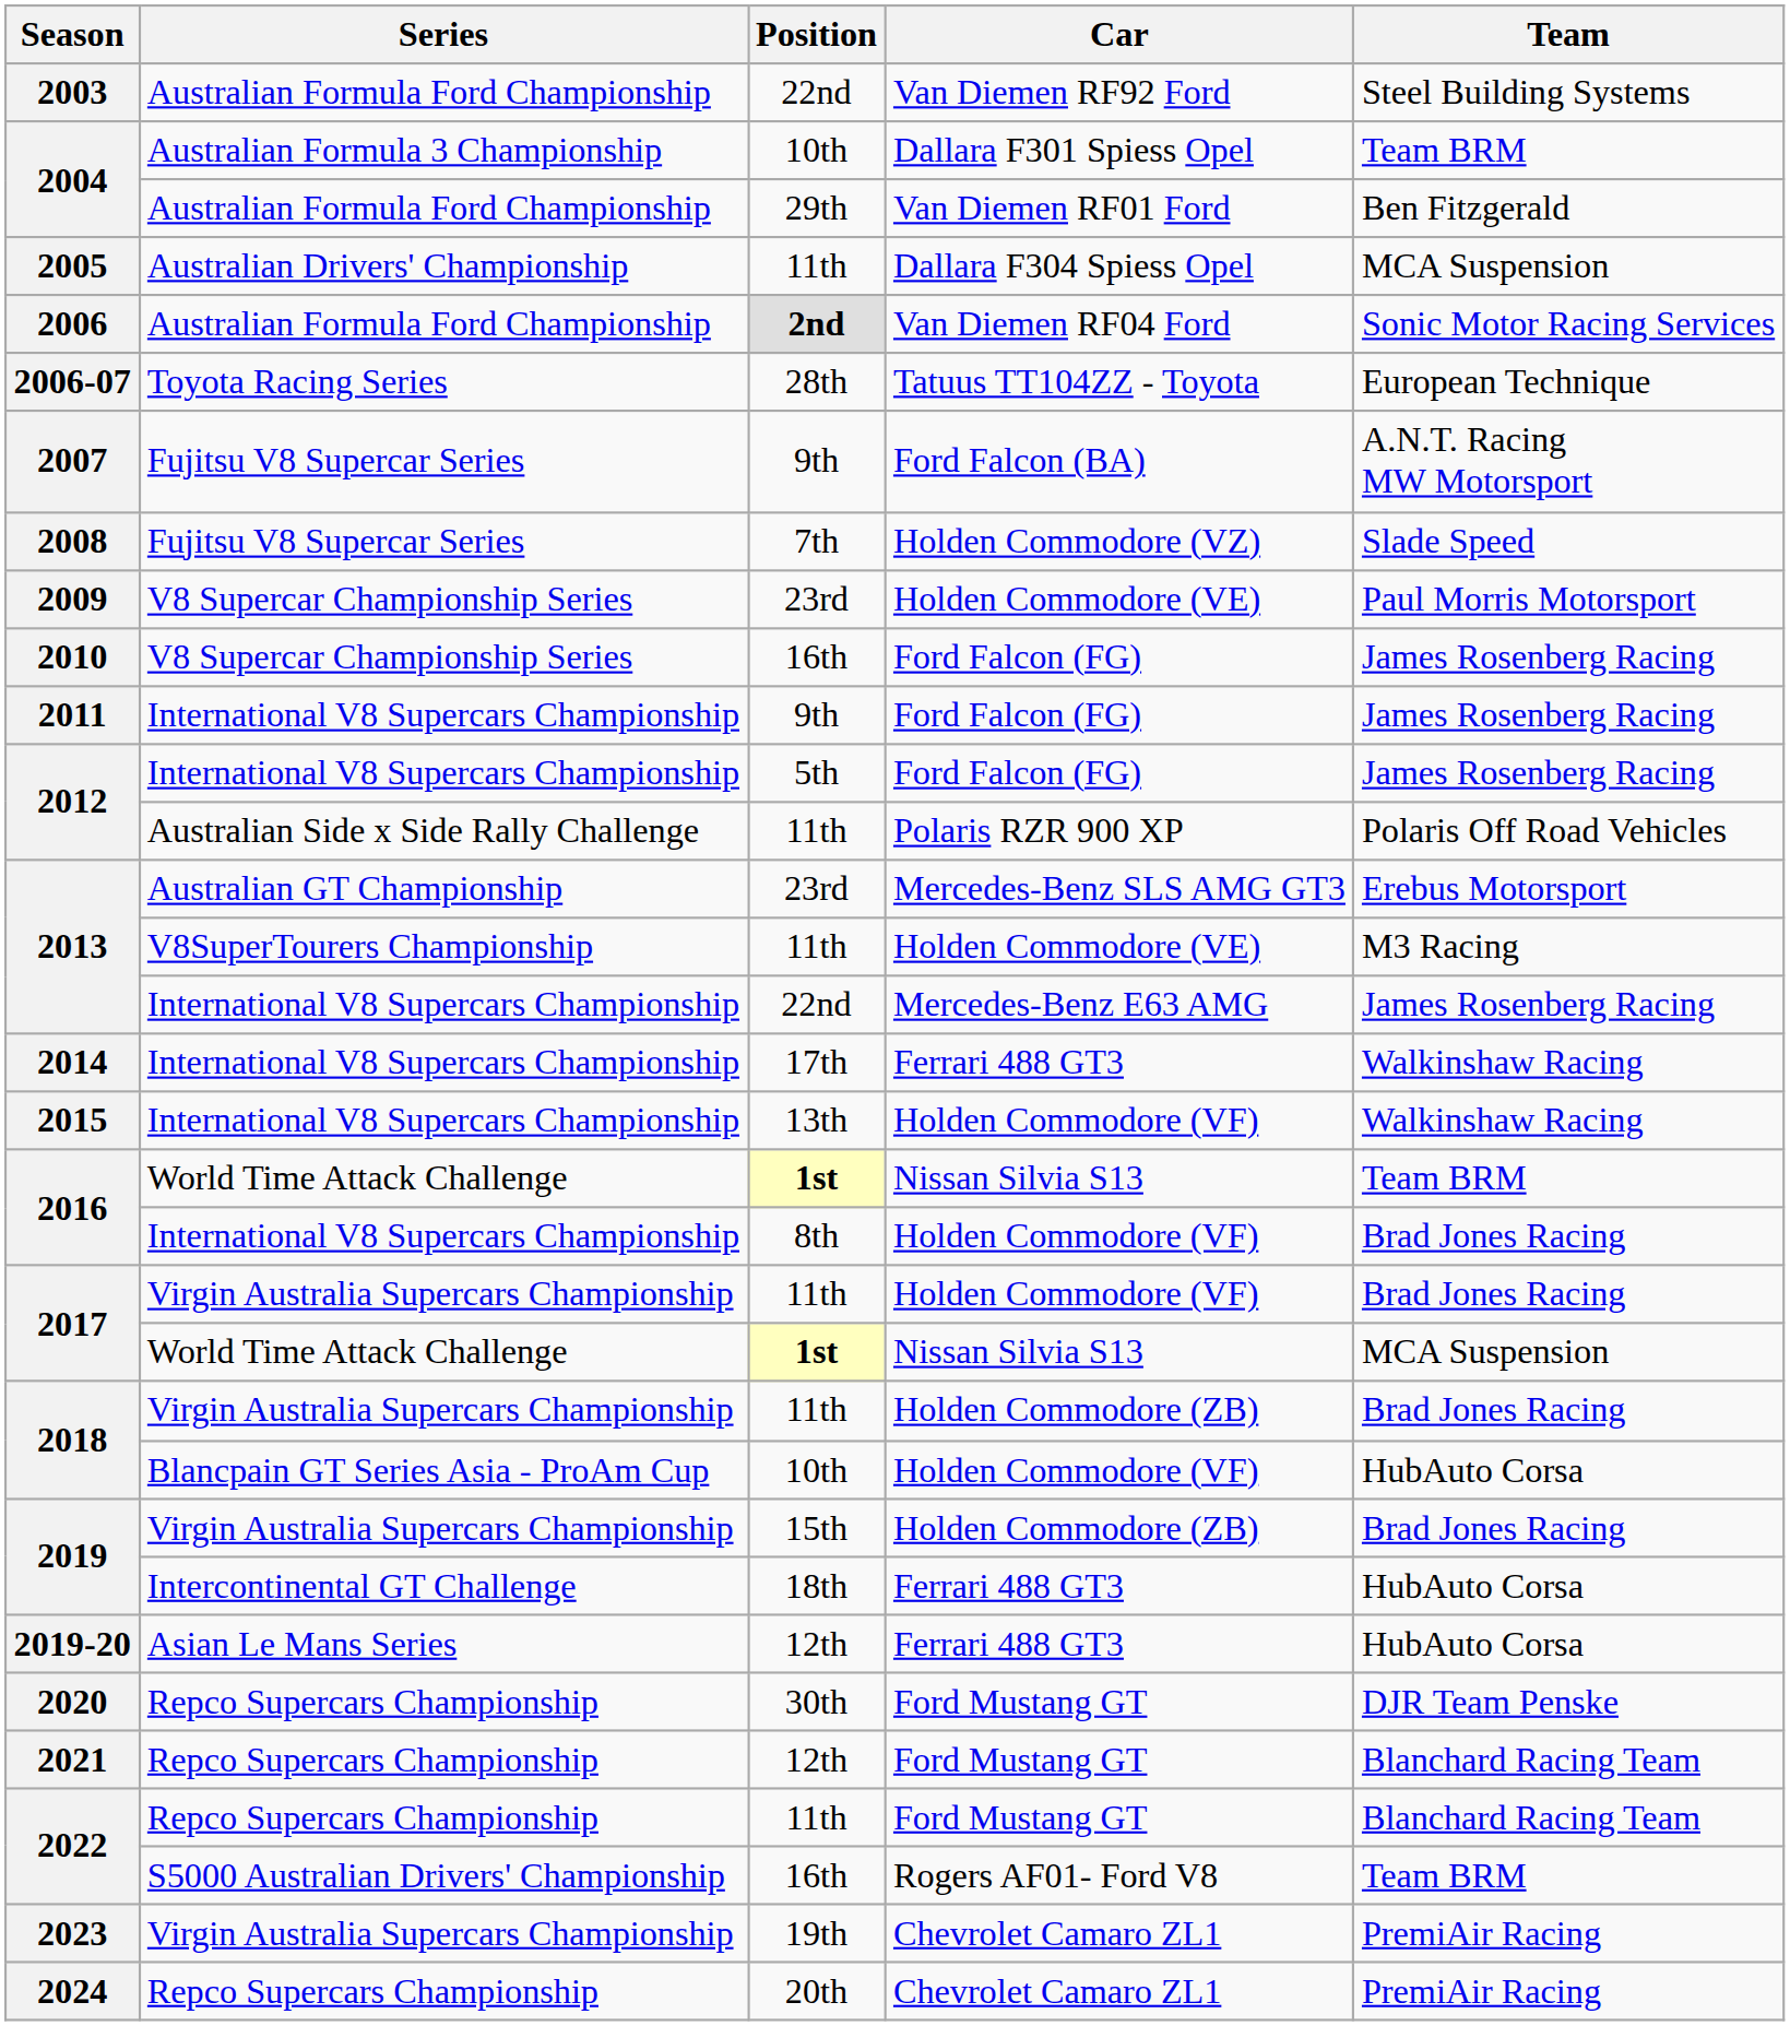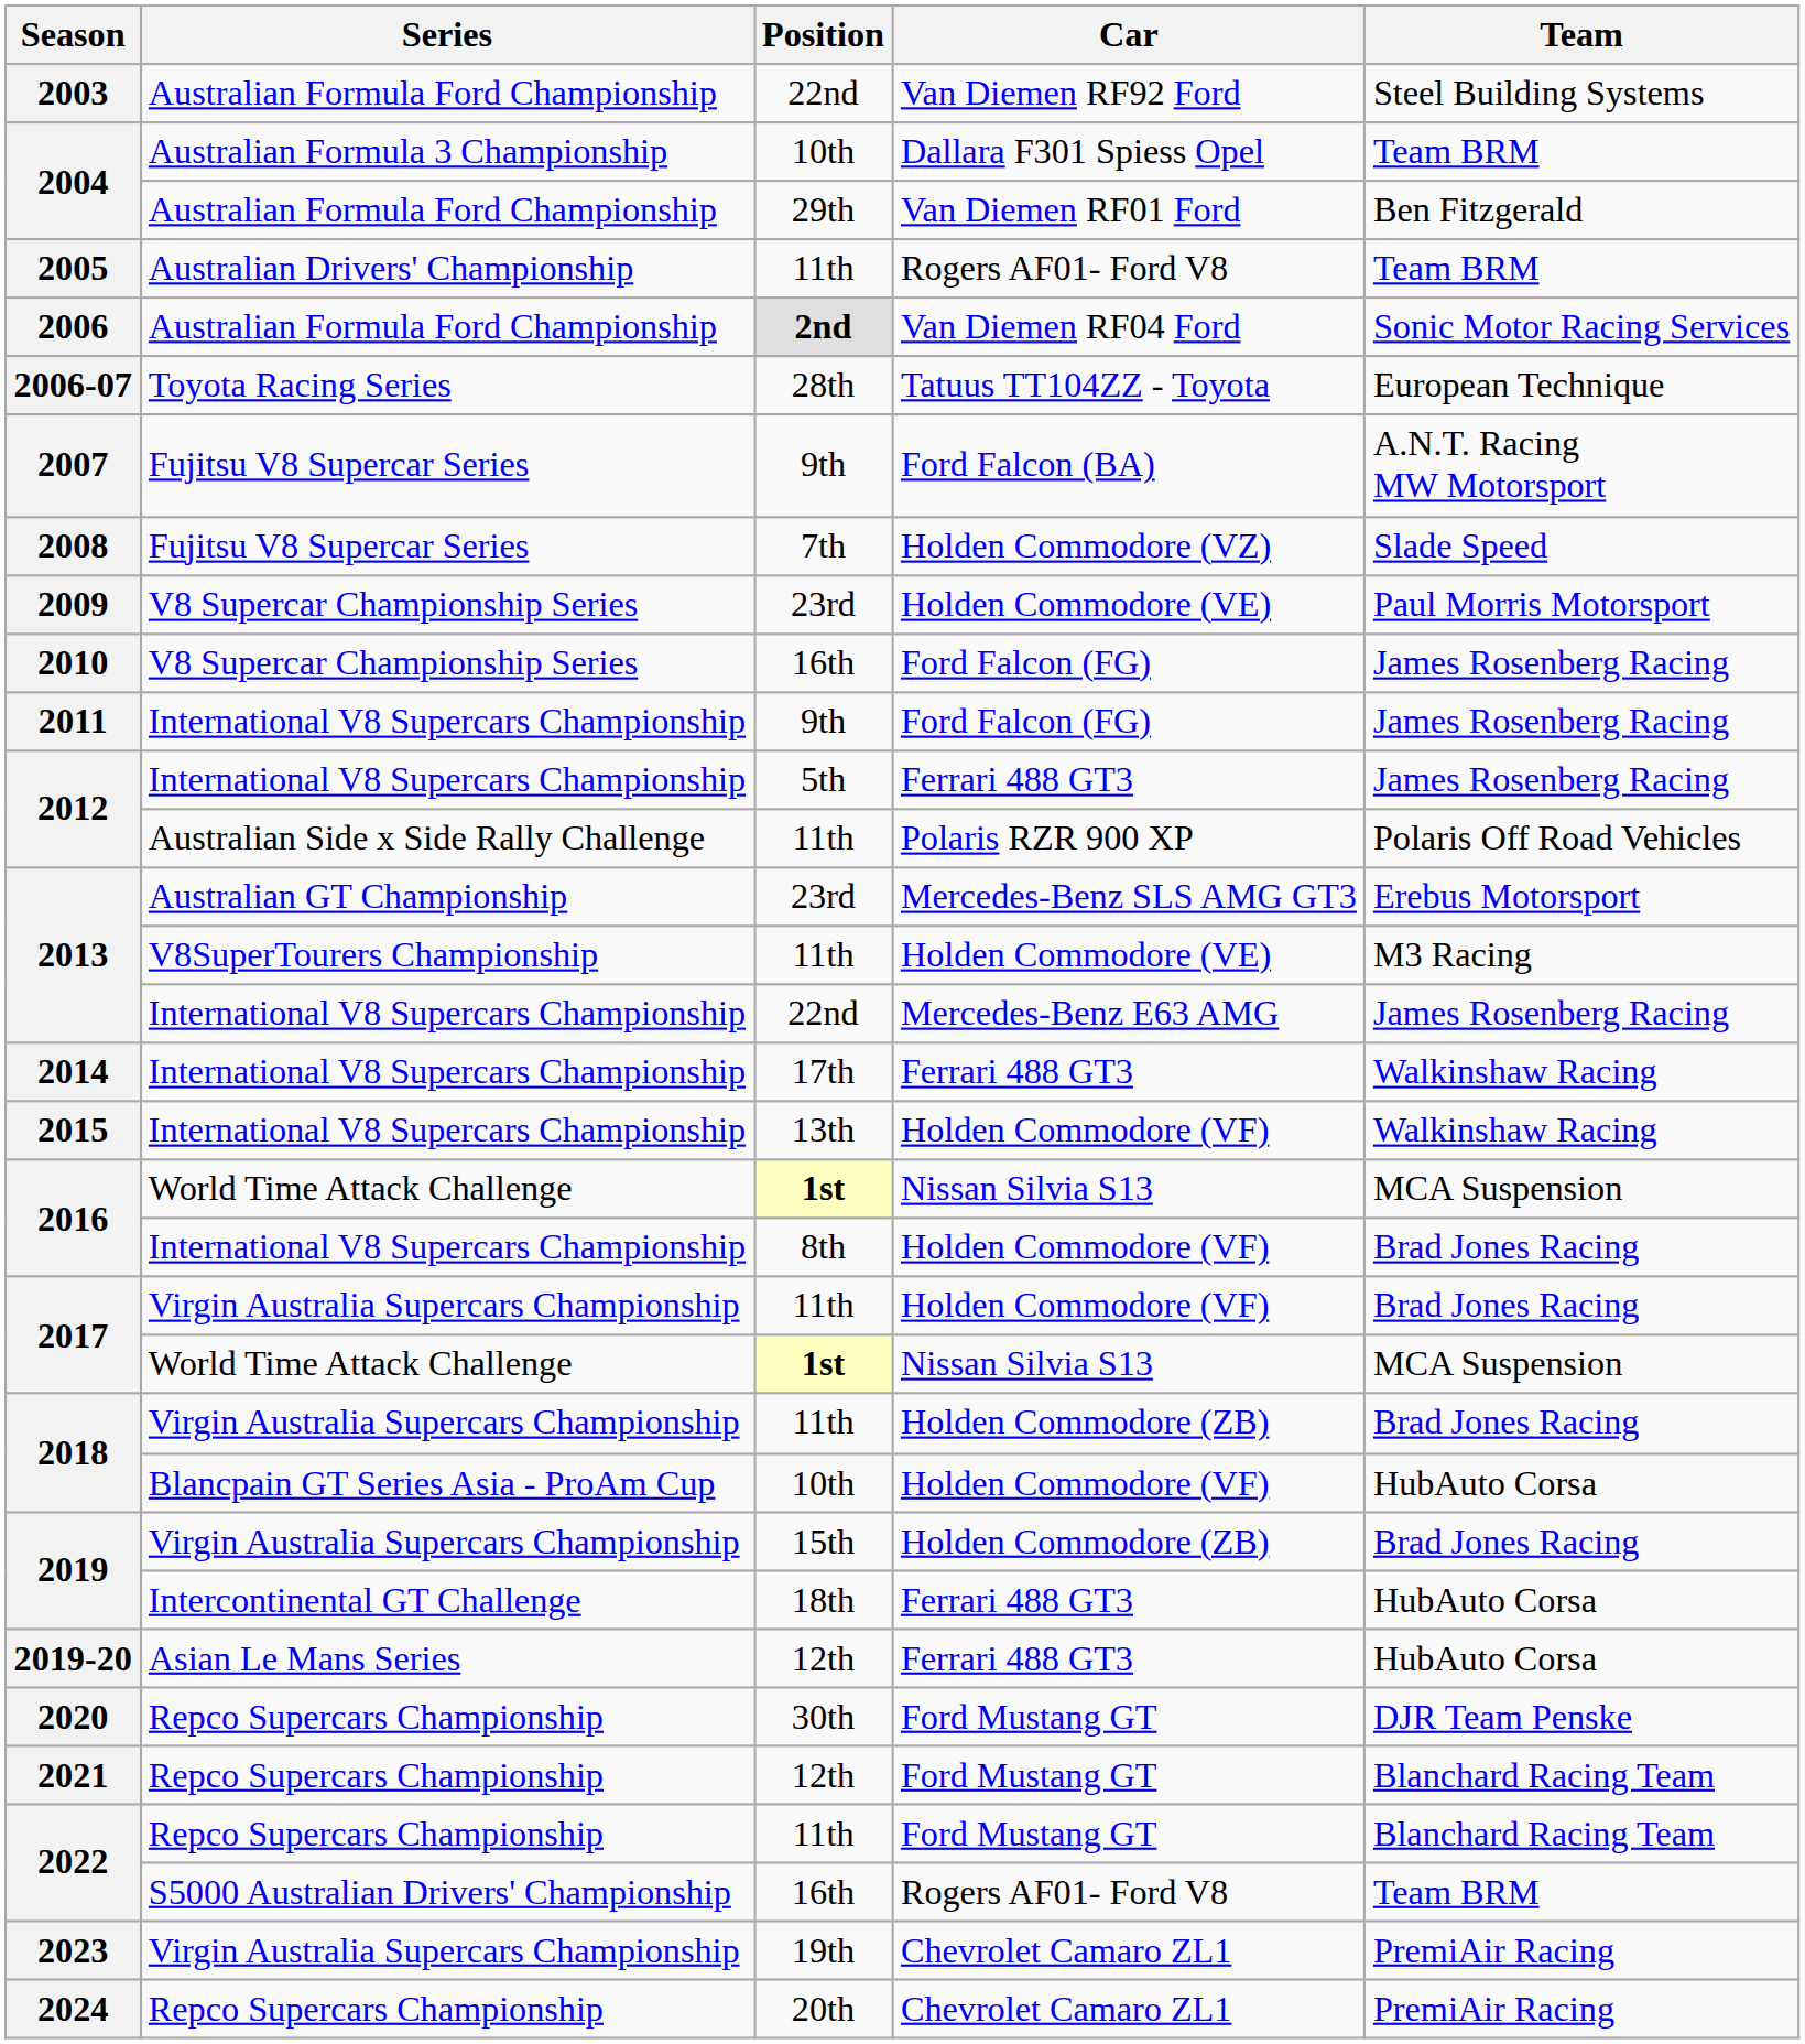 <table class="wikitable" style="font-size: 95%;">
 <tr>
 <th>Season</th>
 <th>Series</th>
 <th>Position</th>
 <th>Car</th>
 <th>Team</th>
 </tr>
 <tr>
 <th>2003</th>
 <td><a href='#'>Australian Formula Ford Championship</a></td>
 <td style="text-align:center">22nd</td>
 <td><a href='#'>Van Diemen</a> RF92 <a href='#'>Ford</a></td>
 <td>Steel Building Systems</td>
 </tr>
 <tr>
 <th rowspan=2>2004</th>
 <td><a href='#'>Australian Formula 3 Championship</a></td>
 <td style="text-align:center">10th</td>
 <td><a href='#'>Dallara</a> F301 Spiess <a href='#'>Opel</a></td>
 <td><a href='#'>Team BRM</a></td>
 </tr>
 <tr>
 <td><a href='#'>Australian Formula Ford Championship</a></td>
 <td style="text-align:center">29th</td>
 <td><a href='#'>Van Diemen</a> RF01 <a href='#'>Ford</a></td>
 <td>Ben Fitzgerald</td>
 </tr>
 <tr>
 <th>2005</th>
 <td><a href='#'>Australian Drivers' Championship</a></td>
 <td style="text-align:center">11th</td>
-<td><a href='#'>Dallara</a> F304 Spiess <a href='#'>Opel</a></td>
-<td>MCA Suspension</td>
+<td>Rogers AF01- Ford V8</td>
+<td><a href='#'>Team BRM</a></td>
 </tr>
 <tr>
 <th>2006</th>
 <td><a href='#'>Australian Formula Ford Championship</a></td>
 <th style="background: #dfdfdf"><strong>2nd</strong></th>
 <td><a href='#'>Van Diemen</a> RF04 <a href='#'>Ford</a></td>
 <td><a href='#'>Sonic Motor Racing Services</a></td>
 </tr>
 <tr>
 <th>2006-07</th>
 <td><a href='#'>Toyota Racing Series</a></td>
 <td style="text-align:center">28th</td>
 <td><a href='#'>Tatuus TT104ZZ</a> - <a href='#'>Toyota</a></td>
 <td>European Technique</td>
 </tr>
 <tr>
 <th>2007</th>
 <td><a href='#'>Fujitsu V8 Supercar Series</a></td>
 <td style="text-align:center">9th</td>
 <td><a href='#'>Ford Falcon (BA)</a></td>
 <td>A.N.T. Racing<br><a href='#'>MW Motorsport</a></td>
 </tr>
 <tr>
 <th>2008</th>
 <td><a href='#'>Fujitsu V8 Supercar Series</a></td>
 <td style="text-align:center">7th</td>
 <td><a href='#'>Holden Commodore (VZ)</a></td>
 <td><a href='#'>Slade Speed</a></td>
 </tr>
 <tr>
 <th>2009</th>
 <td><a href='#'>V8 Supercar Championship Series</a></td>
 <td style="text-align:center">23rd</td>
 <td><a href='#'>Holden Commodore (VE)</a></td>
 <td><a href='#'>Paul Morris Motorsport</a></td>
 </tr>
 <tr>
 <th>2010</th>
 <td><a href='#'>V8 Supercar Championship Series</a></td>
 <td style="text-align:center">16th</td>
 <td><a href='#'>Ford Falcon (FG)</a></td>
 <td><a href='#'>James Rosenberg Racing</a></td>
 </tr>
 <tr>
 <th>2011</th>
 <td><a href='#'>International V8 Supercars Championship</a></td>
 <td style="text-align:center">9th</td>
 <td><a href='#'>Ford Falcon (FG)</a></td>
 <td><a href='#'>James Rosenberg Racing</a></td>
 </tr>
 <tr>
 <th rowspan=2>2012</th>
 <td><a href='#'>International V8 Supercars Championship</a></td>
 <td style="text-align:center">5th</td>
-<td><a href='#'>Ford Falcon (FG)</a></td>
+<td><a href='#'>Ferrari 488 GT3</a></td>
 <td><a href='#'>James Rosenberg Racing</a></td>
 </tr>
 <tr>
 <td>Australian Side x Side Rally Challenge</td>
 <td style="text-align:center">11th</td>
 <td><a href='#'>Polaris</a> RZR 900 XP</td>
 <td>Polaris Off Road Vehicles</td>
 </tr>
 <tr>
 <th rowspan=3>2013</th>
 <td><a href='#'>Australian GT Championship</a></td>
 <td style="text-align:center">23rd</td>
 <td><a href='#'>Mercedes-Benz SLS AMG GT3</a></td>
 <td><a href='#'>Erebus Motorsport</a></td>
 </tr>
 <tr>
 <td><a href='#'>V8SuperTourers Championship</a></td>
 <td style="text-align:center">11th</td>
 <td><a href='#'>Holden Commodore (VE)</a></td>
 <td>M3 Racing</td>
 </tr>
 <tr>
 <td><a href='#'>International V8 Supercars Championship</a></td>
 <td style="text-align:center">22nd</td>
 <td><a href='#'>Mercedes-Benz E63 AMG</a></td>
 <td><a href='#'>James Rosenberg Racing</a></td>
 </tr>
 <tr>
 <th>2014</th>
 <td><a href='#'>International V8 Supercars Championship</a></td>
 <td style="text-align:center">17th</td>
 <td><a href='#'>Ferrari 488 GT3</a></td>
 <td><a href='#'>Walkinshaw Racing</a></td>
 </tr>
 <tr>
 <th>2015</th>
 <td><a href='#'>International V8 Supercars Championship</a></td>
 <td style="text-align:center">13th</td>
 <td><a href='#'>Holden Commodore (VF)</a></td>
 <td><a href='#'>Walkinshaw Racing</a></td>
 </tr>
 <tr>
 <th rowspan=2>2016</th>
 <td>World Time Attack Challenge</td>
 <th style="background: #ffffbf"><strong>1st</strong></th>
 <td><a href='#'>Nissan Silvia S13</a></td>
-<td><a href='#'>Team BRM</a></td>
+<td>MCA Suspension</td>
 </tr>
 <tr>
 <td><a href='#'>International V8 Supercars Championship</a></td>
 <td style="text-align:center">8th</td>
 <td><a href='#'>Holden Commodore (VF)</a></td>
 <td><a href='#'>Brad Jones Racing</a></td>
 </tr>
 <tr>
 <th rowspan=2>2017</th>
 <td><a href='#'>Virgin Australia Supercars Championship</a></td>
 <td style="text-align:center">11th</td>
 <td><a href='#'>Holden Commodore (VF)</a></td>
 <td><a href='#'>Brad Jones Racing</a></td>
 </tr>
 <tr>
 <td>World Time Attack Challenge</td>
 <th style="background: #ffffbf"><strong>1st</strong></th>
 <td><a href='#'>Nissan Silvia S13</a></td>
 <td>MCA Suspension</td>
 </tr>
 <tr>
 <th rowspan=2>2018</th>
 <td><a href='#'>Virgin Australia Supercars Championship</a></td>
 <td style="text-align:center">11th</td>
 <td><a href='#'>Holden Commodore (ZB)</a></td>
 <td><a href='#'>Brad Jones Racing</a></td>
 </tr>
 <tr>
 <td><a href='#'>Blancpain GT Series Asia - ProAm Cup</a></td>
 <td style="text-align:center">10th</td>
 <td><a href='#'>Holden Commodore (VF)</a></td>
 <td>HubAuto Corsa</td>
 </tr>
 <tr>
 <th rowspan=2>2019</th>
 <td><a href='#'>Virgin Australia Supercars Championship</a></td>
 <td style="text-align:center">15th</td>
 <td><a href='#'>Holden Commodore (ZB)</a></td>
 <td><a href='#'>Brad Jones Racing</a></td>
 </tr>
 <tr>
 <td><a href='#'>Intercontinental GT Challenge</a></td>
 <td style="text-align:center">18th</td>
 <td><a href='#'>Ferrari 488 GT3</a></td>
 <td>HubAuto Corsa</td>
 </tr>
 <tr>
 <th>2019-20</th>
 <td><a href='#'>Asian Le Mans Series</a></td>
 <td style="text-align:center">12th</td>
 <td><a href='#'>Ferrari 488 GT3</a></td>
 <td>HubAuto Corsa</td>
 </tr>
 <tr>
 <th>2020</th>
 <td><a href='#'>Repco Supercars Championship</a></td>
 <td style="text-align:center">30th</td>
 <td><a href='#'>Ford Mustang GT</a></td>
 <td><a href='#'>DJR Team Penske</a></td>
 </tr>
 <tr>
 <th>2021</th>
 <td><a href='#'>Repco Supercars Championship</a></td>
 <td style="text-align:center">12th</td>
 <td><a href='#'>Ford Mustang GT</a></td>
 <td><a href='#'>Blanchard Racing Team</a></td>
 </tr>
 <tr>
 <th rowspan=2>2022</th>
 <td><a href='#'>Repco Supercars Championship</a></td>
 <td style="text-align:center">11th</td>
 <td><a href='#'>Ford Mustang GT</a></td>
 <td><a href='#'>Blanchard Racing Team</a></td>
 </tr>
 <tr>
 <td><a href='#'>S5000 Australian Drivers' Championship</a></td>
 <td style="text-align:center">16th</td>
 <td>Rogers AF01- Ford V8</td>
 <td><a href='#'>Team BRM</a></td>
 </tr>
 <tr>
 <th>2023</th>
 <td><a href='#'>Virgin Australia Supercars Championship</a></td>
 <td style="text-align:center">19th</td>
 <td><a href='#'>Chevrolet Camaro ZL1</a></td>
 <td><a href='#'>PremiAir Racing</a></td>
 </tr>
 <tr>
 <th>2024</th>
 <td><a href='#'>Repco Supercars Championship</a></td>
 <td style="text-align:center">20th</td>
 <td><a href='#'>Chevrolet Camaro ZL1</a></td>
 <td><a href='#'>PremiAir Racing</a></td>
 </tr>
 </table>
